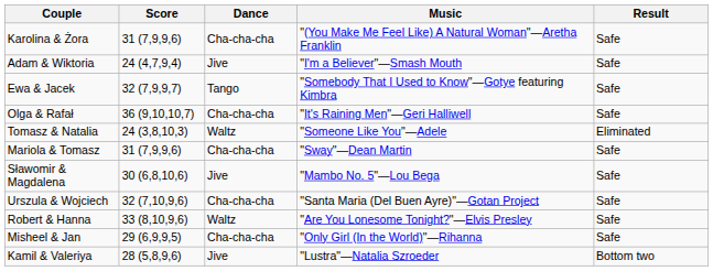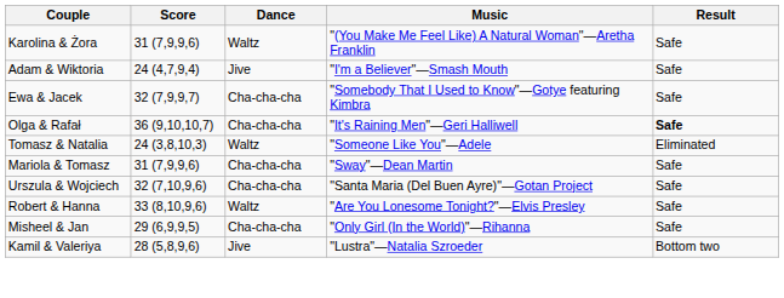 <table class="wikitable">
 <tr>
 <th style="width:150px;">Couple</th>
 <th style="width:110px;">Score</th>
 <th style="width:120px;">Dance</th>
 <th style="width:400px;">Music</th>
 <th style="width:150px;">Result</th>
 </tr>
 <tr>
 <td>Karolina & Żora</td>
 <td>31 (7,9,9,6)</td>
-<td>Cha-cha-cha</td>
+<td>Waltz</td>
 <td>"<a href='#'>(You Make Me Feel Like) A Natural Woman</a>"—<a href='#'>Aretha Franklin</a></td>
 <td>Safe</td>
 </tr>
 <tr>
 <td>Adam & Wiktoria</td>
 <td>24 (4,7,9,4)</td>
 <td>Jive</td>
 <td>"<a href='#'>I'm a Believer</a>"—<a href='#'>Smash Mouth</a></td>
 <td>Safe</td>
 </tr>
 <tr>
 <td>Ewa & Jacek</td>
 <td>32 (7,9,9,7)</td>
-<td>Tango</td>
+<td>Cha-cha-cha</td>
 <td>"<a href='#'>Somebody That I Used to Know</a>"—<a href='#'>Gotye</a> featuring <a href='#'>Kimbra</a></td>
 <td>Safe</td>
 </tr>
 <tr>
 <td>Olga & Rafał</td>
 <td>36 (9,10,10,7)</td>
 <td>Cha-cha-cha</td>
 <td>"<a href='#'>It's Raining Men</a>"—<a href='#'>Geri Halliwell</a></td>
-<td>Safe</td>
+<td><strong>Safe</strong></td>
 </tr>
 <tr>
 <td>Tomasz & Natalia</td>
 <td>24 (3,8,10,3)</td>
 <td>Waltz</td>
 <td>"<a href='#'>Someone Like You</a>"—<a href='#'>Adele</a></td>
 <td>Eliminated</td>
 </tr>
 <tr>
 <td>Mariola & Tomasz</td>
 <td>31 (7,9,9,6)</td>
 <td>Cha-cha-cha</td>
 <td>"<a href='#'>Sway</a>"—<a href='#'>Dean Martin</a></td>
-<td>Safe</td>
-</tr>
-<tr>
-<td>Sławomir & Magdalena</td>
-<td>30 (6,8,10,6)</td>
-<td>Jive</td>
-<td>"<a href='#'>Mambo No. 5</a>"—<a href='#'>Lou Bega</a></td>
 <td>Safe</td>
 </tr>
 <tr>
 <td>Urszula & Wojciech</td>
 <td>32 (7,10,9,6)</td>
 <td>Cha-cha-cha</td>
 <td>"Santa Maria (Del Buen Ayre)"—<a href='#'>Gotan Project</a></td>
 <td>Safe</td>
 </tr>
 <tr>
 <td>Robert & Hanna</td>
 <td>33 (8,10,9,6)</td>
 <td>Waltz</td>
 <td>"<a href='#'>Are You Lonesome Tonight?</a>"—<a href='#'>Elvis Presley</a></td>
 <td>Safe</td>
 </tr>
 <tr>
 <td>Misheel & Jan</td>
 <td>29 (6,9,9,5)</td>
 <td>Cha-cha-cha</td>
 <td>"<a href='#'>Only Girl (In the World)</a>"—<a href='#'>Rihanna</a></td>
 <td>Safe</td>
 </tr>
 <tr>
 <td>Kamil & Valeriya</td>
 <td>28 (5,8,9,6)</td>
 <td>Jive</td>
 <td>"Lustra"—<a href='#'>Natalia Szroeder</a></td>
 <td>Bottom two</td>
 </tr>
 </table>
